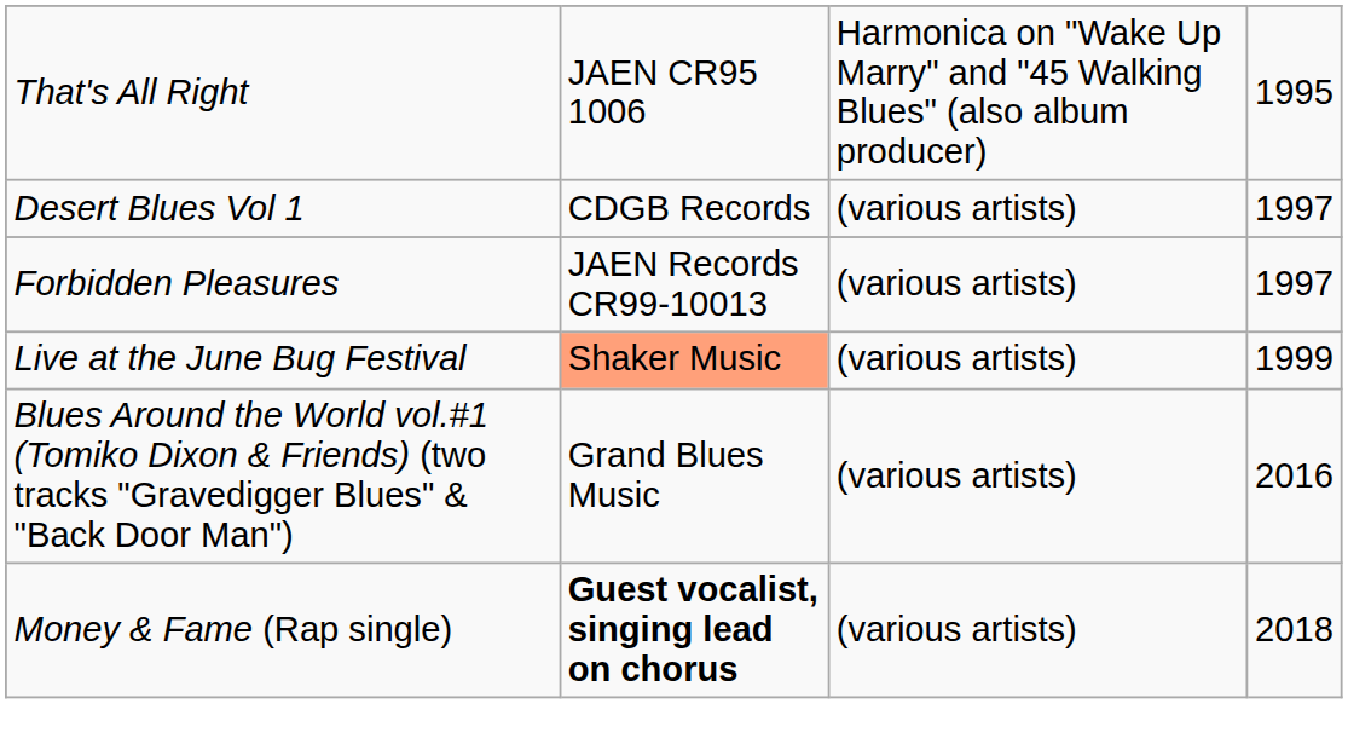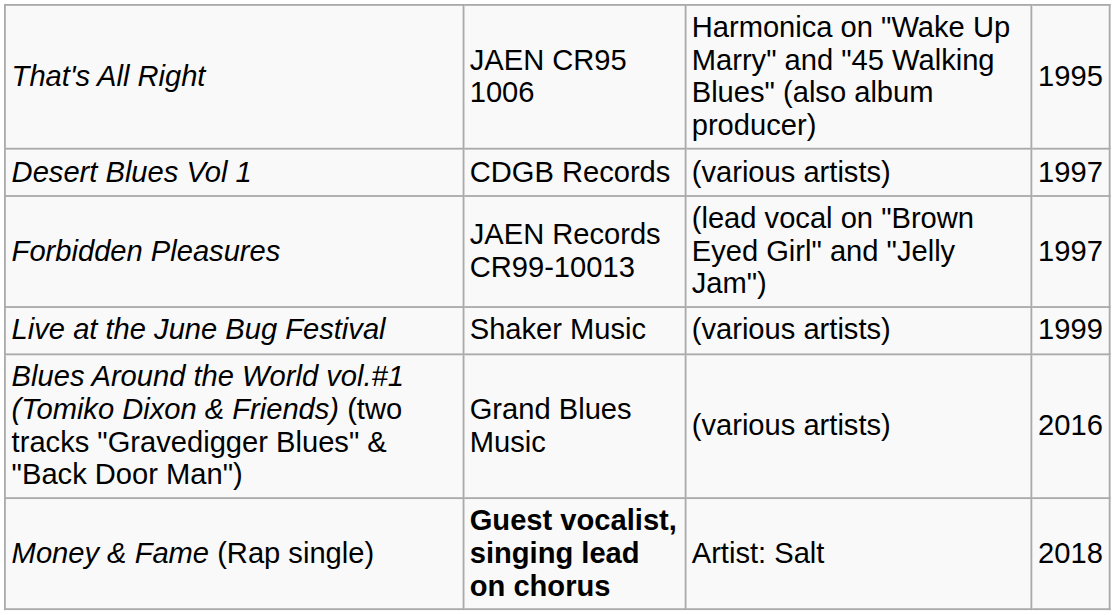 <table class="wikitable sortable">
 <tr>
 <td><em>That's All Right</em></td>
 <td>JAEN CR95 1006</td>
 <td>Harmonica on "Wake Up Marry" and "45 Walking Blues" (also album producer)</td>
 <td>1995</td>
 </tr>
 <tr>
 <td><em>Desert Blues Vol 1</em></td>
 <td>CDGB Records</td>
 <td>(various artists)</td>
 <td>1997</td>
 </tr>
 <tr>
 <td><em>Forbidden Pleasures</em></td>
 <td>JAEN Records CR99-10013</td>
-<td>(various artists)</td>
+<td>(lead vocal on "Brown Eyed Girl" and "Jelly Jam")</td>
 <td>1997</td>
 </tr>
 <tr>
 <td><em>Live at the June Bug Festival</em></td>
-<td style="background: lightsalmon;">Shaker Music</td>
+<td>Shaker Music</td>
 <td>(various artists)</td>
 <td>1999</td>
 </tr>
 <tr>
 <td><em>Blues Around the World vol.#1 (Tomiko Dixon & Friends)</em> (two tracks "Gravedigger Blues" & "Back Door Man")</td>
 <td>Grand Blues Music</td>
 <td>(various artists)</td>
 <td>2016</td>
 </tr>
 <tr>
 <td><em>Money & Fame</em> (Rap single)</td>
 <td><strong>Guest vocalist, singing lead on chorus</strong></td>
-<td>(various artists)</td>
+<td>Artist: Salt</td>
 <td>2018</td>
 </tr>
 </table>
